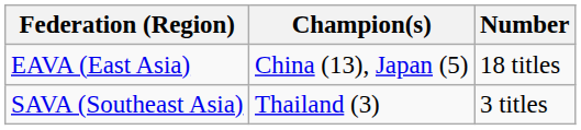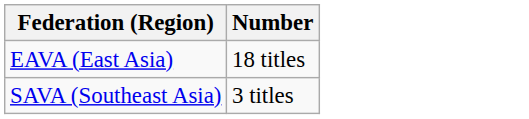 <table class="wikitable">
 <tr>
 <th>Federation (Region)</th>
-<th>Champion(s)</th>
 <th>Number</th>
 </tr>
 <tr>
 <td><a href='#'>EAVA (East Asia)</a></td>
-<td><a href='#'>China</a> (13), <a href='#'>Japan</a> (5)</td>
 <td>18 titles</td>
 </tr>
 <tr>
 <td><a href='#'>SAVA (Southeast Asia)</a></td>
-<td><a href='#'>Thailand</a> (3)</td>
 <td>3 titles</td>
 </tr>
 </table>
